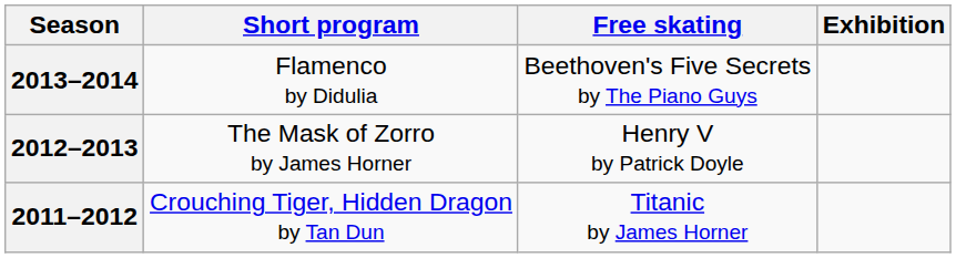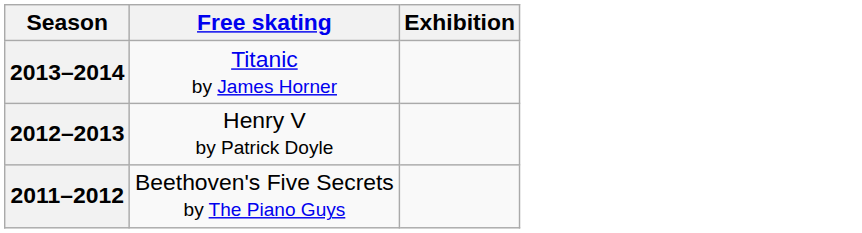 <table class="wikitable" style="text-align:center">
 <tr>
 <th>Season</th>
-<th><a href='#'>Short program</a></th>
 <th><a href='#'>Free skating</a></th>
 <th>Exhibition</th>
 </tr>
 <tr>
 <th>2013–2014 <br> </th>
-<td>Flamenco <br><small> by Didulia </small></td>
-<td>Beethoven's Five Secrets <br><small> by <a href='#'>The Piano Guys</a> </small></td>
+<td><a href='#'>Titanic</a> <br><small> by <a href='#'>James Horner</a> </small></td>
 <td></td>
 </tr>
 <tr>
 <th>2012–2013 <br> </th>
-<td>The Mask of Zorro <br><small> by James Horner </small></td>
 <td>Henry V <br><small> by Patrick Doyle </small></td>
 <td></td>
 </tr>
 <tr>
 <th>2011–2012 <br> </th>
-<td><a href='#'>Crouching Tiger, Hidden Dragon</a> <br><small> by <a href='#'>Tan Dun</a> </small></td>
-<td><a href='#'>Titanic</a> <br><small> by <a href='#'>James Horner</a> </small></td>
+<td>Beethoven's Five Secrets <br><small> by <a href='#'>The Piano Guys</a> </small></td>
 <td></td>
 </tr>
 </table>
